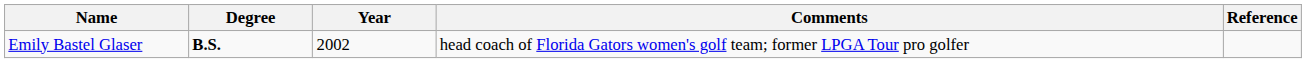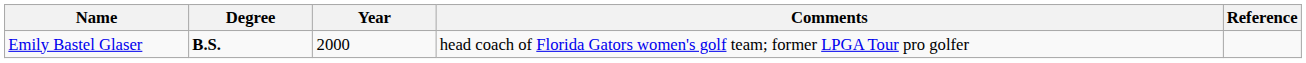 <table class="wikitable sortable">
 <tr>
 <th style="width:15%;">Name</th>
 <th style="width:10%;">Degree</th>
 <th style="width:10%;">Year</th>
 <th style="width:65%;">Comments</th>
 <th style="width:5%;">Reference</th>
 </tr>
 <tr>
 <td><a href='#'>Emily Bastel Glaser</a></td>
 <td><strong>B.S.</strong></td>
-<td>2002</td>
+<td>2000</td>
 <td>head coach of <a href='#'>Florida Gators women's golf</a> team; former <a href='#'>LPGA Tour</a> pro golfer</td>
 <td></td>
 </tr>
 </table>
